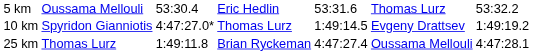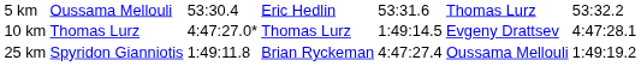 <table>
 <tr>
 <td>5 km<br></td>
 <td><a href='#'>Oussama Mellouli</a><br><em></em></td>
 <td>53:30.4</td>
 <td><a href='#'>Eric Hedlin</a><br><em></em></td>
 <td>53:31.6</td>
 <td><a href='#'>Thomas Lurz</a><br><em></em></td>
 <td>53:32.2</td>
 </tr>
 <tr>
 <td>10 km<br></td>
-<td><a href='#'>Spyridon Gianniotis</a><br><em></em></td>
+<td><a href='#'>Thomas Lurz</a><br><em></em></td>
 <td>4:47:27.0*</td>
 <td><a href='#'>Thomas Lurz</a><br><em></em></td>
 <td>1:49:14.5</td>
 <td><a href='#'>Evgeny Drattsev</a><br><em></em></td>
-<td>1:49:19.2</td>
+<td>4:47:28.1</td>
 </tr>
 <tr>
 <td>25 km<br></td>
-<td><a href='#'>Thomas Lurz</a><br><em></em></td>
+<td><a href='#'>Spyridon Gianniotis</a><br><em></em></td>
 <td>1:49:11.8</td>
 <td><a href='#'>Brian Ryckeman</a><br><em></em></td>
 <td>4:47:27.4</td>
 <td><a href='#'>Oussama Mellouli</a><br><em></em></td>
-<td>4:47:28.1</td>
+<td>1:49:19.2</td>
 </tr>
 </table>
